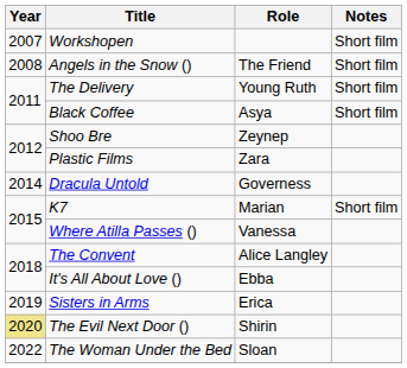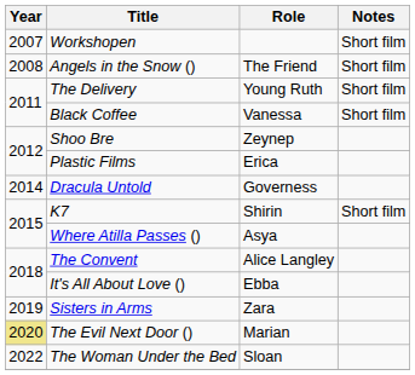 <table class="wikitable plainrowheaders sortable">
 <tr>
 <th scope="col">Year</th>
 <th scope="col">Title</th>
 <th scope="col">Role</th>
 <th scope="col" class="unsortable">Notes</th>
 </tr>
 <tr>
 <td>2007</td>
 <td><em>Workshopen</em></td>
 <td></td>
 <td>Short film</td>
 </tr>
 <tr>
 <td>2008</td>
 <td><em>Angels in the Snow</em> ()</td>
 <td>The Friend</td>
 <td>Short film</td>
 </tr>
 <tr>
 <td rowspan="2">2011</td>
 <td><em>The Delivery</em></td>
 <td>Young Ruth</td>
 <td>Short film</td>
 </tr>
 <tr>
 <td><em>Black Coffee</em></td>
-<td>Asya</td>
+<td>Vanessa</td>
 <td>Short film</td>
 </tr>
 <tr>
 <td rowspan="2">2012</td>
 <td><em>Shoo Bre</em></td>
 <td>Zeynep</td>
 <td></td>
 </tr>
 <tr>
 <td><em>Plastic Films</em></td>
-<td>Zara</td>
+<td>Erica</td>
 <td></td>
 </tr>
 <tr>
 <td>2014</td>
 <td><em><a href='#'>Dracula Untold</a></em></td>
 <td>Governess</td>
 <td></td>
 </tr>
 <tr>
 <td rowspan="2">2015</td>
 <td><em>K7</em></td>
-<td>Marian</td>
+<td>Shirin</td>
 <td>Short film</td>
 </tr>
 <tr>
 <td><em><a href='#'>Where Atilla Passes</a></em> ()</td>
-<td>Vanessa</td>
+<td>Asya</td>
 <td></td>
 </tr>
 <tr>
 <td rowspan="2">2018</td>
 <td><em><a href='#'>The Convent</a></em></td>
 <td>Alice Langley</td>
 <td></td>
 </tr>
 <tr>
 <td><em>It's All About Love</em> ()</td>
 <td>Ebba</td>
 <td></td>
 </tr>
 <tr>
 <td>2019</td>
 <td><em><a href='#'>Sisters in Arms</a></em></td>
-<td>Erica</td>
+<td>Zara</td>
 <td></td>
 </tr>
 <tr>
 <td style="background: khaki;">2020</td>
 <td><em>The Evil Next Door</em> ()</td>
-<td>Shirin</td>
+<td>Marian</td>
 <td></td>
 </tr>
 <tr>
 <td>2022</td>
 <td><em>The Woman Under the Bed</em></td>
 <td>Sloan</td>
 <td></td>
 </tr>
 <tr>
 </tr>
 </table>
